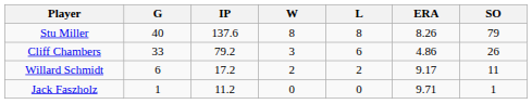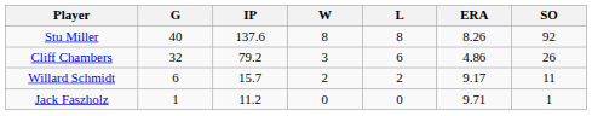 <table class="wikitable sortable">
 <tr>
 <th bgcolor="#DDDDFF" width="16%">Player</th>
 <th bgcolor="#DDDDFF" width="9%">G</th>
 <th bgcolor="#DDDDFF" width="9%">IP</th>
 <th bgcolor="#DDDDFF" width="9%">W</th>
 <th bgcolor="#DDDDFF" width="9%">L</th>
 <th bgcolor="#DDDDFF" width="9%">ERA</th>
 <th bgcolor="#DDDDFF" width="9%">SO</th>
 </tr>
 <tr align="center">
 <td><a href='#'>Stu Miller</a></td>
 <td>40</td>
 <td>137.6</td>
 <td>8</td>
 <td>8</td>
 <td>8.26</td>
-<td>79</td>
+<td>92</td>
 </tr>
 <tr align="center">
 <td><a href='#'>Cliff Chambers</a></td>
-<td>33</td>
+<td>32</td>
 <td>79.2</td>
 <td>3</td>
 <td>6</td>
 <td>4.86</td>
 <td>26</td>
 </tr>
 <tr align="center">
 <td><a href='#'>Willard Schmidt</a></td>
 <td>6</td>
-<td>17.2</td>
+<td>15.7</td>
 <td>2</td>
 <td>2</td>
 <td>9.17</td>
 <td>11</td>
 </tr>
 <tr align="center">
 <td><a href='#'>Jack Faszholz</a></td>
 <td>1</td>
 <td>11.2</td>
 <td>0</td>
 <td>0</td>
 <td>9.71</td>
 <td>1</td>
 </tr>
 </table>
